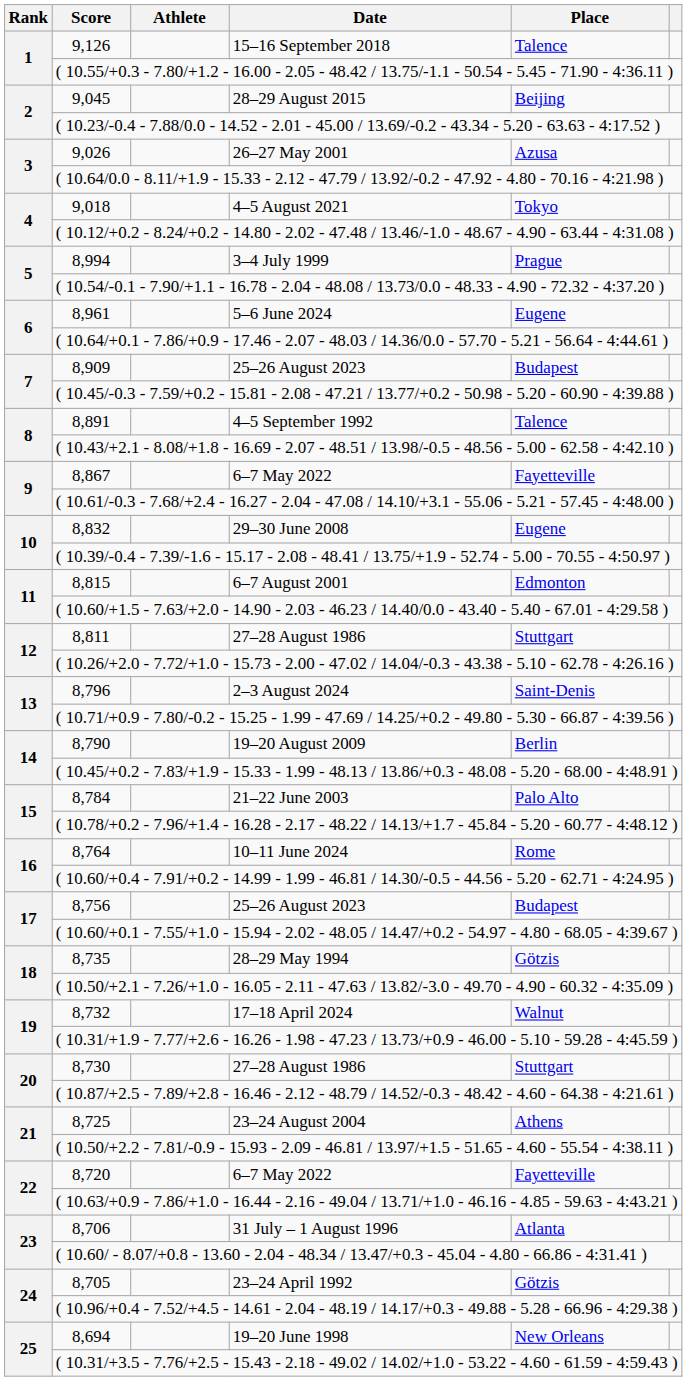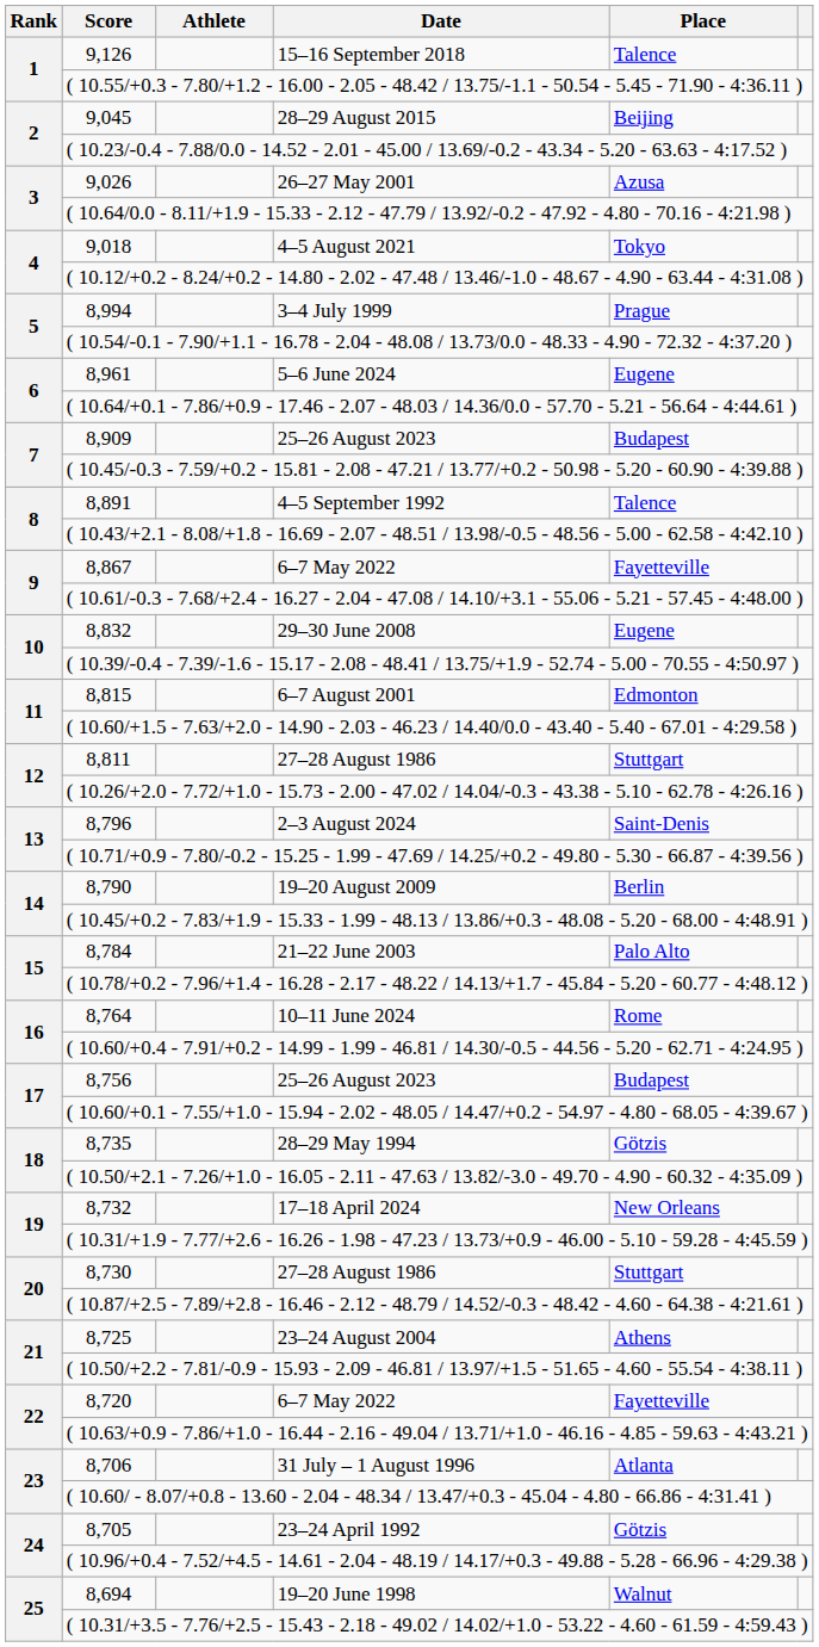 <table class="wikitable">
 <tr>
 <th>Rank</th>
 <th>Score</th>
 <th>Athlete</th>
 <th>Date</th>
 <th>Place</th>
 <th></th>
 </tr>
 <tr>
 <th rowspan=2>1</th>
 <td align=center>9,126</td>
 <td></td>
 <td>15–16 September 2018</td>
 <td><a href='#'>Talence</a></td>
 <td></td>
 </tr>
 <tr>
 <td colspan=5>( 10.55/+0.3 - 7.80/+1.2 - 16.00 - 2.05 - 48.42 / 13.75/-1.1 - 50.54 - 5.45 - 71.90 - 4:36.11 )</td>
 </tr>
 <tr>
 <th rowspan=2>2</th>
 <td align=center>9,045</td>
 <td></td>
 <td>28–29 August 2015</td>
 <td><a href='#'>Beijing</a></td>
 <td></td>
 </tr>
 <tr>
 <td colspan=5>( 10.23/-0.4 - 7.88/0.0 - 14.52 - 2.01 - 45.00 / 13.69/-0.2 - 43.34 - 5.20 - 63.63 - 4:17.52 )</td>
 </tr>
 <tr>
 <th rowspan=2>3</th>
 <td align=center>9,026</td>
 <td></td>
 <td>26–27 May 2001</td>
 <td><a href='#'>Azusa</a></td>
 <td></td>
 </tr>
 <tr>
 <td colspan=5>( 10.64/0.0 - 8.11/+1.9 - 15.33 - 2.12 - 47.79 / 13.92/-0.2 - 47.92 - 4.80 - 70.16 - 4:21.98 )</td>
 </tr>
 <tr>
 <th rowspan=2>4</th>
 <td align=center>9,018</td>
 <td></td>
 <td>4–5 August 2021</td>
 <td><a href='#'>Tokyo</a></td>
 <td></td>
 </tr>
 <tr>
 <td colspan=5>( 10.12/+0.2 - 8.24/+0.2 - 14.80 - 2.02 - 47.48 / 13.46/-1.0 - 48.67 - 4.90 - 63.44 - 4:31.08 )</td>
 </tr>
 <tr>
 <th rowspan=2>5</th>
 <td align="center">8,994</td>
 <td></td>
 <td>3–4 July 1999</td>
 <td><a href='#'>Prague</a></td>
 <td></td>
 </tr>
 <tr>
 <td colspan=5>( 10.54/-0.1 - 7.90/+1.1 - 16.78 - 2.04 - 48.08 / 13.73/0.0 - 48.33 - 4.90 - 72.32 - 4:37.20 )</td>
 </tr>
 <tr>
 <th rowspan="2">6</th>
 <td align=center>8,961</td>
 <td></td>
 <td>5–6 June 2024</td>
 <td><a href='#'>Eugene</a></td>
 <td></td>
 </tr>
 <tr>
 <td colspan=5>( 10.64/+0.1 - 7.86/+0.9 - 17.46 - 2.07 - 48.03 / 14.36/0.0 - 57.70 - 5.21 - 56.64 - 4:44.61 )</td>
 </tr>
 <tr>
 <th rowspan="2">7</th>
 <td align="center">8,909</td>
 <td></td>
 <td>25–26 August 2023</td>
 <td><a href='#'>Budapest</a></td>
 <td></td>
 </tr>
 <tr>
 <td colspan="5">( 10.45/-0.3 - 7.59/+0.2 - 15.81 - 2.08 - 47.21 / 13.77/+0.2 - 50.98 - 5.20 - 60.90 - 4:39.88 )</td>
 </tr>
 <tr>
 <th rowspan="2">8</th>
 <td align="center">8,891</td>
 <td></td>
 <td>4–5 September 1992</td>
 <td><a href='#'>Talence</a></td>
 <td></td>
 </tr>
 <tr>
 <td colspan=5>( 10.43/+2.1 - 8.08/+1.8 - 16.69 - 2.07 - 48.51 / 13.98/-0.5 - 48.56 - 5.00 - 62.58 - 4:42.10 )</td>
 </tr>
 <tr>
 <th rowspan=2>9</th>
 <td align=center>8,867</td>
 <td></td>
 <td>6–7 May 2022</td>
 <td><a href='#'>Fayetteville</a></td>
 <td></td>
 </tr>
 <tr>
 <td colspan="5">( 10.61/-0.3 - 7.68/+2.4 - 16.27 - 2.04 - 47.08 / 14.10/+3.1 - 55.06 - 5.21 - 57.45 - 4:48.00 )</td>
 </tr>
 <tr>
 <th rowspan="2">10</th>
 <td align="center">8,832</td>
 <td></td>
 <td>29–30 June 2008</td>
 <td><a href='#'>Eugene</a></td>
 <td></td>
 </tr>
 <tr>
 <td colspan=5>( 10.39/-0.4 - 7.39/-1.6 - 15.17 - 2.08 - 48.41 / 13.75/+1.9 - 52.74 - 5.00 - 70.55 - 4:50.97 )</td>
 </tr>
 <tr>
 <th rowspan=2>11</th>
 <td align=center>8,815</td>
 <td></td>
 <td>6–7 August 2001</td>
 <td><a href='#'>Edmonton</a></td>
 <td></td>
 </tr>
 <tr>
 <td colspan=5>( 10.60/+1.5 - 7.63/+2.0 - 14.90 - 2.03 - 46.23 / 14.40/0.0 - 43.40 - 5.40 - 67.01 - 4:29.58 )</td>
 </tr>
 <tr>
 <th rowspan=2>12</th>
 <td align=center>8,811</td>
 <td></td>
 <td>27–28 August 1986</td>
 <td><a href='#'>Stuttgart</a></td>
 <td></td>
 </tr>
 <tr>
 <td colspan=5>( 10.26/+2.0 - 7.72/+1.0 - 15.73 - 2.00 - 47.02 / 14.04/-0.3 - 43.38 - 5.10 - 62.78 - 4:26.16 )</td>
 </tr>
 <tr>
 <th rowspan=2>13</th>
 <td align=center>8,796</td>
 <td></td>
 <td>2–3 August 2024</td>
 <td><a href='#'>Saint-Denis</a></td>
 <td></td>
 </tr>
 <tr>
 <td colspan=5>( 10.71/+0.9 - 7.80/-0.2 - 15.25 - 1.99 - 47.69 / 14.25/+0.2 - 49.80 - 5.30 - 66.87 - 4:39.56 )</td>
 </tr>
 <tr>
 <th rowspan=2>14</th>
 <td align=center>8,790</td>
 <td></td>
 <td>19–20 August 2009</td>
 <td><a href='#'>Berlin</a></td>
 <td></td>
 </tr>
 <tr>
 <td colspan=5>( 10.45/+0.2 - 7.83/+1.9 - 15.33 - 1.99 - 48.13 / 13.86/+0.3 - 48.08 - 5.20 - 68.00 - 4:48.91 )</td>
 </tr>
 <tr>
 <th rowspan=2>15</th>
 <td align=center>8,784</td>
 <td></td>
 <td>21–22 June 2003</td>
 <td><a href='#'>Palo Alto</a></td>
 <td></td>
 </tr>
 <tr>
 <td colspan=5>( 10.78/+0.2 - 7.96/+1.4 - 16.28 - 2.17 - 48.22 / 14.13/+1.7 - 45.84 - 5.20 - 60.77 - 4:48.12 )</td>
 </tr>
 <tr>
 <th rowspan=2>16</th>
 <td align=center>8,764</td>
 <td></td>
 <td>10–11 June 2024</td>
 <td><a href='#'>Rome</a></td>
 <td></td>
 </tr>
 <tr>
 <td colspan=5>( 10.60/+0.4 - 7.91/+0.2 - 14.99 - 1.99 - 46.81 / 14.30/-0.5 - 44.56 - 5.20 - 62.71 - 4:24.95 )</td>
 </tr>
 <tr>
 <th rowspan=2>17</th>
 <td align=center>8,756</td>
 <td></td>
 <td>25–26 August 2023</td>
 <td><a href='#'>Budapest</a></td>
 <td></td>
 </tr>
 <tr>
 <td colspan=5>( 10.60/+0.1 - 7.55/+1.0 - 15.94 - 2.02 - 48.05 / 14.47/+0.2 - 54.97 - 4.80 - 68.05 - 4:39.67 )</td>
 </tr>
 <tr>
 <th rowspan=2>18</th>
 <td align=center>8,735</td>
 <td></td>
 <td>28–29 May 1994</td>
 <td><a href='#'>Götzis</a></td>
 <td></td>
 </tr>
 <tr>
 <td colspan=5>( 10.50/+2.1 - 7.26/+1.0 - 16.05 - 2.11 - 47.63 / 13.82/-3.0 - 49.70 - 4.90 - 60.32 - 4:35.09 )</td>
 </tr>
 <tr>
 <th rowspan=2>19</th>
 <td align=center>8,732</td>
 <td></td>
 <td>17–18 April 2024</td>
-<td><a href='#'>Walnut</a></td>
+<td><a href='#'>New Orleans</a></td>
 <td></td>
 </tr>
 <tr>
 <td colspan=5>( 10.31/+1.9 - 7.77/+2.6 - 16.26 - 1.98 - 47.23 / 13.73/+0.9 - 46.00 - 5.10 - 59.28 - 4:45.59 )</td>
 </tr>
 <tr>
 <th rowspan=2>20</th>
 <td align=center>8,730</td>
 <td></td>
 <td>27–28 August 1986</td>
 <td><a href='#'>Stuttgart</a></td>
 <td></td>
 </tr>
 <tr>
 <td colspan=5>( 10.87/+2.5 - 7.89/+2.8 - 16.46 - 2.12 - 48.79 / 14.52/-0.3 - 48.42 - 4.60 - 64.38 - 4:21.61 )</td>
 </tr>
 <tr>
 <th rowspan=2>21</th>
 <td align=center>8,725</td>
 <td></td>
 <td>23–24 August 2004</td>
 <td><a href='#'>Athens</a></td>
 <td></td>
 </tr>
 <tr>
 <td colspan=5>( 10.50/+2.2 - 7.81/-0.9 - 15.93 - 2.09 - 46.81 / 13.97/+1.5 - 51.65 - 4.60 - 55.54 - 4:38.11 )</td>
 </tr>
 <tr>
 <th rowspan=2>22</th>
 <td align="center">8,720</td>
 <td></td>
 <td>6–7 May 2022</td>
 <td><a href='#'>Fayetteville</a></td>
 <td></td>
 </tr>
 <tr>
 <td colspan=5>( 10.63/+0.9 - 7.86/+1.0 - 16.44 - 2.16 - 49.04 / 13.71/+1.0 - 46.16 - 4.85 - 59.63 - 4:43.21 )</td>
 </tr>
 <tr>
 <th rowspan=2>23</th>
 <td align="center">8,706</td>
 <td></td>
 <td>31 July – 1 August 1996</td>
 <td><a href='#'>Atlanta</a></td>
 <td></td>
 </tr>
 <tr>
 <td colspan=5>( 10.60/ - 8.07/+0.8 - 13.60 - 2.04 - 48.34 / 13.47/+0.3 - 45.04 - 4.80 - 66.86 - 4:31.41 )</td>
 </tr>
 <tr>
 <th rowspan="2">24</th>
 <td align="center">8,705</td>
 <td></td>
 <td>23–24 April 1992</td>
 <td><a href='#'>Götzis</a></td>
 <td></td>
 </tr>
 <tr>
 <td colspan=5>( 10.96/+0.4 - 7.52/+4.5 - 14.61 - 2.04 - 48.19 / 14.17/+0.3 - 49.88 - 5.28 - 66.96 - 4:29.38 )</td>
 </tr>
 <tr>
 <th rowspan=2>25</th>
 <td align="center">8,694</td>
 <td></td>
 <td>19–20 June 1998</td>
-<td><a href='#'>New Orleans</a></td>
+<td><a href='#'>Walnut</a></td>
 <td></td>
 </tr>
 <tr>
 <td colspan=5>( 10.31/+3.5 - 7.76/+2.5 - 15.43 - 2.18 - 49.02 / 14.02/+1.0 - 53.22 - 4.60 - 61.59 - 4:59.43 )</td>
 </tr>
 </table>
